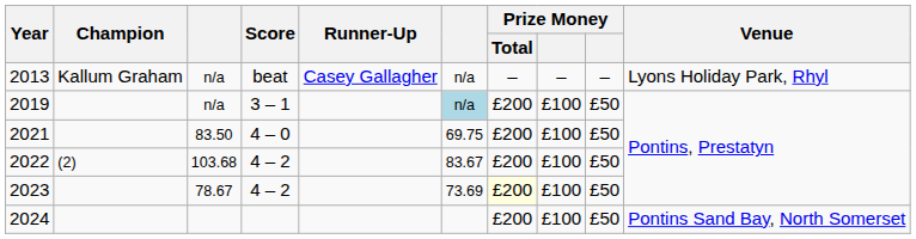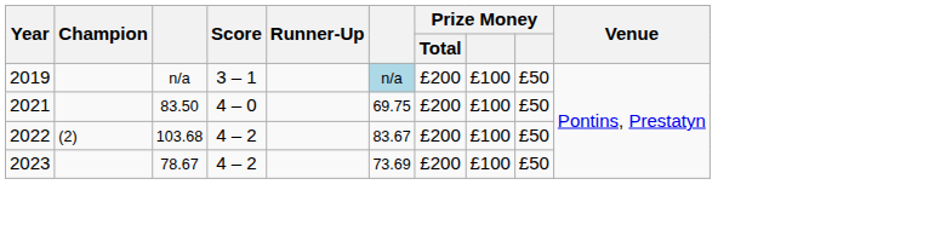 <table class="wikitable sortable">
 <tr>
 <th rowspan=2>Year</th>
 <th rowspan=2>Champion</th>
 <th rowspan=2></th>
 <th rowspan=2>Score</th>
 <th rowspan=2>Runner-Up</th>
 <th rowspan=2></th>
 <th colspan=3>Prize Money</th>
 <th rowspan=2>Venue</th>
 </tr>
 <tr>
 <th>Total</th>
 <th></th>
 <th></th>
-</tr>
-<tr>
-<td>2013</td>
-<td> Kallum Graham</td>
-<td align=center><small><span>n/a</span></small></td>
-<td align=center>beat</td>
-<td> <a href='#'>Casey Gallagher</a></td>
-<td align=center><small><span>n/a</span></small></td>
-<td align=center>–</td>
-<td align=center>–</td>
-<td align=center>–</td>
-<td> Lyons Holiday Park, <a href='#'>Rhyl</a></td>
 </tr>
 <tr>
 <td>2019</td>
 <td></td>
 <td align=center><small><span>n/a</span></small></td>
 <td align=center>3 – 1</td>
 <td></td>
 <td align=center style="background: lightblue;"><small><span>n/a</span></small></td>
 <td align=center>£200</td>
 <td align=center>£100</td>
 <td align=center>£50</td>
 <td rowspan=4> <a href='#'>Pontins</a>, <a href='#'>Prestatyn</a></td>
 </tr>
 <tr>
 <td>2021</td>
 <td></td>
 <td align=center><small><span>83.50</span></small></td>
 <td align=center>4 – 0</td>
 <td></td>
 <td align=center><small><span>69.75</span></small></td>
 <td align=center>£200</td>
 <td align=center>£100</td>
 <td align=center>£50</td>
 </tr>
 <tr>
 <td>2022</td>
 <td> <small>(2)</small></td>
 <td align=center><small><span>103.68</span></small></td>
 <td align=center>4 – 2</td>
 <td></td>
 <td align=center><small><span>83.67</span></small></td>
 <td align=center>£200</td>
 <td align=center>£100</td>
 <td align=center>£50</td>
 </tr>
 <tr>
 <td>2023</td>
 <td></td>
 <td align=center><small><span>78.67</span></small></td>
 <td align=center>4 – 2</td>
 <td></td>
 <td align=center><small><span>73.69</span></small></td>
-<td align=center style="background: lightyellow;">£200</td>
+<td align=center>£200</td>
 <td align=center>£100</td>
 <td align=center>£50</td>
 </tr>
-<tr>
-<td>2024</td>
-<td></td>
-<td align=center><small><span></span></small></td>
-<td align=center></td>
-<td></td>
-<td align=center><small><span></span></small></td>
-<td align=center>£200</td>
-<td align=center>£100</td>
-<td align=center>£50</td>
-<td> <a href='#'>Pontins Sand Bay</a>, <a href='#'>North Somerset</a></td>
-</tr>
 </table>
